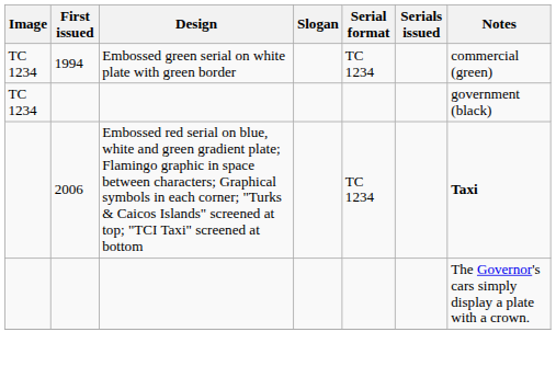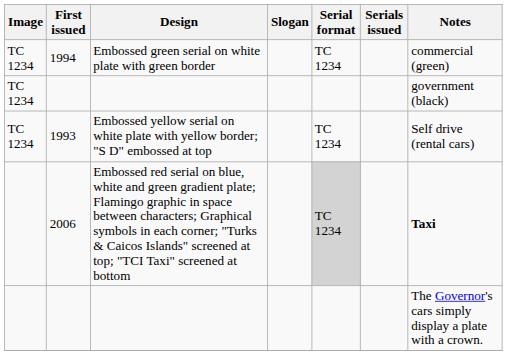 <table class="wikitable">
 <tr>
 <th>Image</th>
 <th>First issued</th>
 <th>Design</th>
 <th>Slogan</th>
 <th>Serial format</th>
 <th>Serials issued</th>
 <th>Notes</th>
 </tr>
 <tr>
 <td><div>TC 1234</div></td>
 <td>1994</td>
 <td>Embossed green serial on white plate with green border</td>
 <td></td>
 <td>TC 1234</td>
 <td></td>
 <td>commercial (green)</td>
 </tr>
 <tr>
 <td><div>TC 1234</div></td>
 <td></td>
 <td></td>
 <td></td>
 <td></td>
 <td></td>
 <td>government (black)</td>
 </tr>
 <tr>
+<td><div>TC 1234</div></td>
+<td>1993</td>
+<td>Embossed yellow serial on white plate with yellow border; "S D" embossed at top</td>
+<td></td>
+<td>TC 1234</td>
+<td></td>
+<td>Self drive (rental cars)</td>
+</tr>
+<tr>
 <td></td>
 <td>2006</td>
 <td>Embossed red serial on blue, white and green gradient plate; Flamingo graphic in space between characters; Graphical symbols in each corner; "Turks & Caicos Islands" screened at top; "TCI Taxi" screened at bottom</td>
 <td></td>
-<td>TC 1234</td>
+<td style="background: lightgrey;">TC 1234</td>
 <td></td>
 <td><strong>Taxi</strong></td>
 </tr>
 <tr>
 <td><div></div></td>
 <td></td>
 <td></td>
 <td></td>
 <td></td>
 <td></td>
 <td>The <a href='#'>Governor</a>'s cars simply display a plate with a crown.</td>
 </tr>
 <tr>
 </tr>
 </table>
